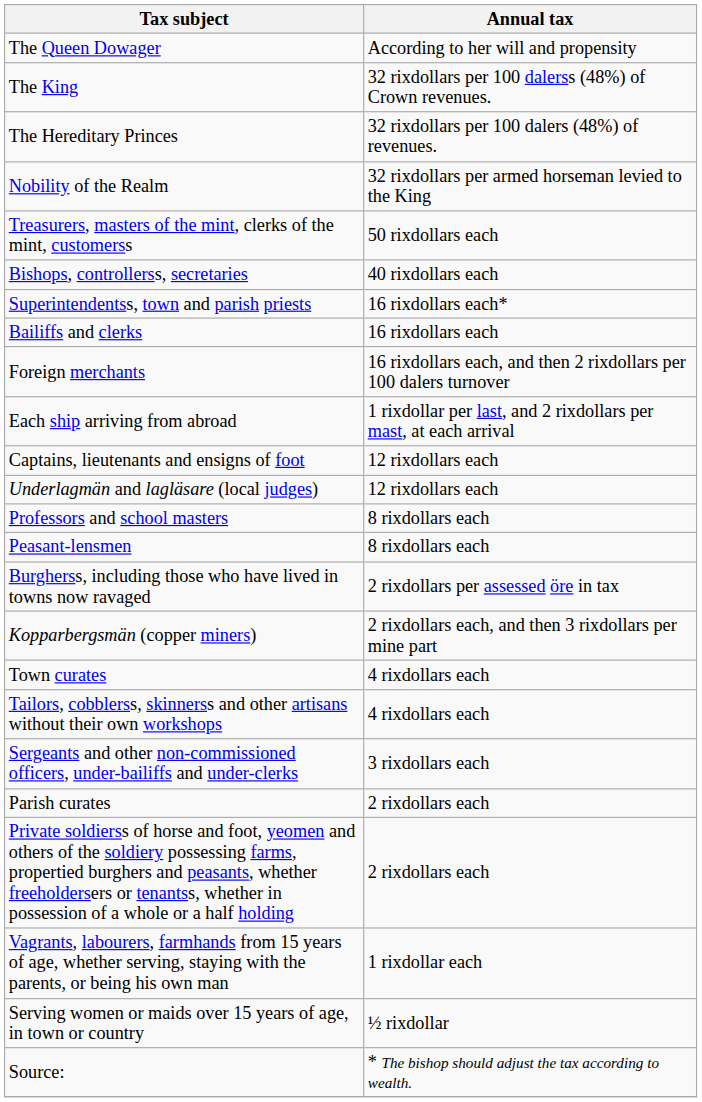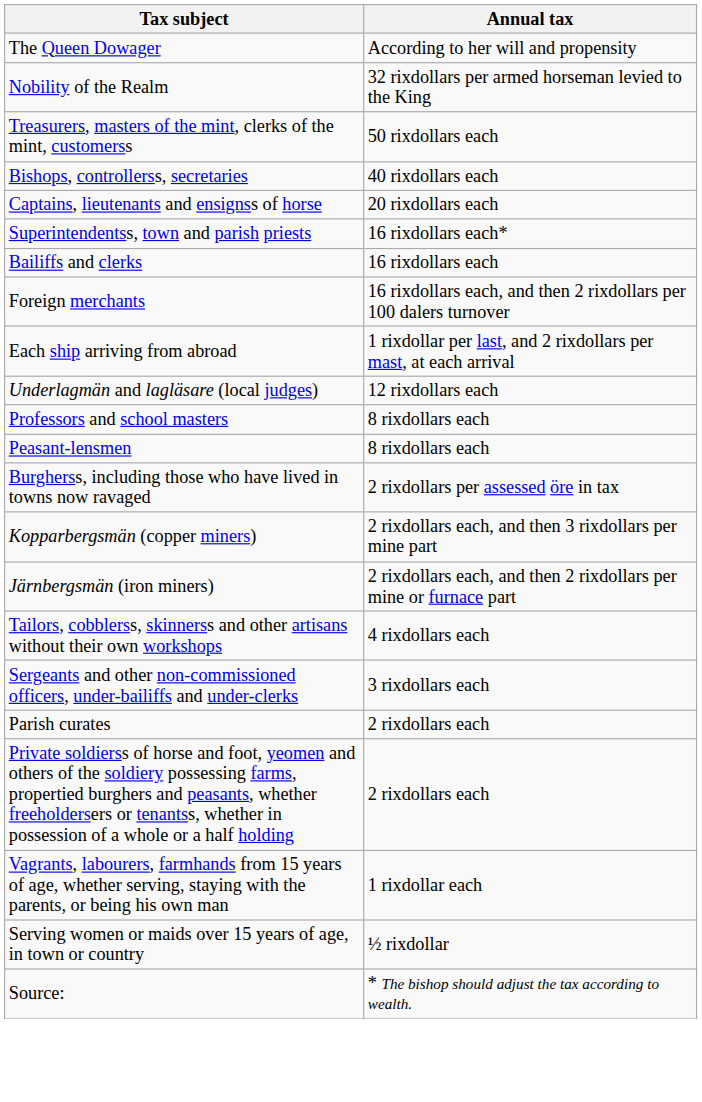 <table class="wikitable">
 <tr>
 <th align="left" width="500">Tax subject</th>
 <th align="left" width="500">Annual tax</th>
 </tr>
 <tr>
 <td>The <a href='#'>Queen Dowager</a></td>
 <td>According to her  will and propensity</td>
-</tr>
-<tr>
-<td>The <a href='#'>King</a></td>
-<td>32 rixdollars per 100 <a href='#'>dalers</a>s (48%) of Crown revenues.</td>
-</tr>
-<tr>
-<td>The Hereditary Princes</td>
-<td>32 rixdollars per 100 dalers (48%) of revenues.</td>
 </tr>
 <tr>
 <td><a href='#'>Nobility</a> of the Realm</td>
 <td>32 rixdollars per armed horseman levied to the King</td>
 </tr>
 <tr>
 <td><a href='#'>Treasurers</a>, <a href='#'>masters of the mint</a>, clerks of the mint, <a href='#'>customers</a>s</td>
 <td>50 rixdollars each</td>
 </tr>
 <tr>
 <td><a href='#'>Bishops</a>, <a href='#'>controllers</a>s, <a href='#'>secretaries</a></td>
 <td>40 rixdollars each</td>
+</tr>
+<tr>
+<td><a href='#'>Captains</a>, <a href='#'>lieutenants</a> and <a href='#'>ensigns</a>s of <a href='#'>horse</a></td>
+<td>20 rixdollars each</td>
 </tr>
 <tr>
 <td><a href='#'>Superintendents</a>s, <a href='#'>town</a> and <a href='#'>parish</a> <a href='#'>priests</a></td>
 <td>16 rixdollars each*</td>
 </tr>
 <tr>
 <td><a href='#'>Bailiffs</a> and <a href='#'>clerks</a></td>
 <td>16 rixdollars each</td>
 </tr>
 <tr>
 <td>Foreign <a href='#'>merchants</a></td>
 <td>16 rixdollars each, and then 2 rixdollars per 100 dalers turnover</td>
 </tr>
 <tr>
 <td>Each <a href='#'>ship</a> arriving from abroad</td>
 <td>1 rixdollar per <a href='#'>last</a>, and 2 rixdollars per <a href='#'>mast</a>, at each arrival</td>
-</tr>
-<tr>
-<td>Captains, lieutenants and ensigns of <a href='#'>foot</a></td>
-<td>12 rixdollars each</td>
 </tr>
 <tr>
 <td><em>Underlagmän</em> and <em>lagläsare</em> (local <a href='#'>judges</a>)</td>
 <td>12 rixdollars each</td>
 </tr>
 <tr>
 <td><a href='#'>Professors</a> and <a href='#'>school masters</a></td>
 <td>8 rixdollars each</td>
 </tr>
 <tr>
 <td><a href='#'>Peasant-lensmen</a></td>
 <td>8 rixdollars each</td>
 </tr>
 <tr>
 <td><a href='#'>Burghers</a>s, including those who have lived in towns now ravaged</td>
 <td>2 rixdollars per <a href='#'>assessed</a> <a href='#'>öre</a> in tax</td>
 </tr>
 <tr>
 <td><em>Kopparbergsmän</em> (copper <a href='#'>miners</a>)</td>
 <td>2 rixdollars each, and then 3 rixdollars per mine part</td>
 </tr>
 <tr>
-<td>Town <a href='#'>curates</a></td>
-<td>4 rixdollars each</td>
+<td><em>Järnbergsmän</em> (iron miners)</td>
+<td>2 rixdollars each, and then  2 rixdollars per mine or <a href='#'>furnace</a> part</td>
 </tr>
 <tr>
 <td><a href='#'>Tailors</a>, <a href='#'>cobblers</a>s, <a href='#'>skinners</a>s and other <a href='#'>artisans</a> without their own <a href='#'>workshops</a></td>
 <td>4 rixdollars each</td>
 </tr>
 <tr>
 <td><a href='#'>Sergeants</a> and other <a href='#'>non-commissioned officers</a>, <a href='#'>under-bailiffs</a> and <a href='#'>under-clerks</a></td>
 <td>3 rixdollars each</td>
 </tr>
 <tr>
 <td>Parish curates</td>
 <td>2 rixdollars each</td>
 </tr>
 <tr>
 <td><a href='#'>Private soldiers</a>s of horse and foot, <a href='#'>yeomen</a> and others of the <a href='#'>soldiery</a> possessing <a href='#'>farms</a>, propertied burghers and <a href='#'>peasants</a>, whether <a href='#'>freeholders</a>ers or <a href='#'>tenants</a>s, whether in possession of a whole or a half <a href='#'>holding</a></td>
 <td>2 rixdollars each</td>
 </tr>
 <tr>
 <td><a href='#'>Vagrants</a>, <a href='#'>labourers</a>, <a href='#'>farmhands</a> from 15 years of age, whether serving, staying with the parents, or being his own man</td>
 <td>1 rixdollar each</td>
 </tr>
 <tr>
 <td>Serving women or maids over 15 years of age, in town or country</td>
 <td>½ rixdollar</td>
 </tr>
 <tr>
 <td>Source:</td>
 <td>* <small><em>The bishop should adjust the tax according to wealth.</em></small></td>
 </tr>
 <tr>
 </tr>
 </table>
